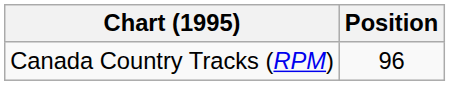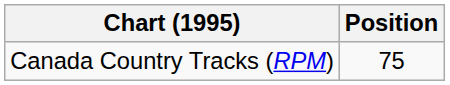 <table class="wikitable sortable">
 <tr>
 <th scope="col">Chart (1995)</th>
 <th scope="col">Position</th>
 </tr>
 <tr>
 <td>Canada Country Tracks (<em><a href='#'>RPM</a></em>)</td>
-<td align="center">96</td>
+<td align="center">75</td>
 </tr>
 </table>
